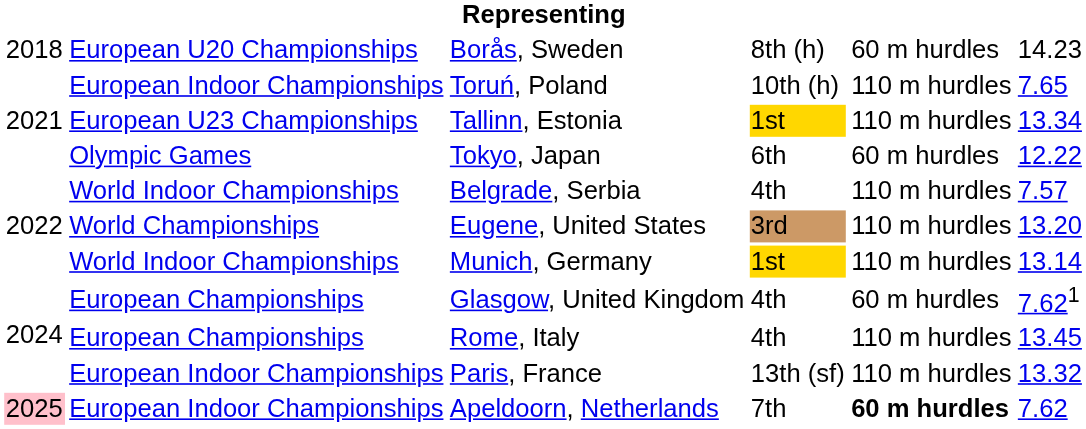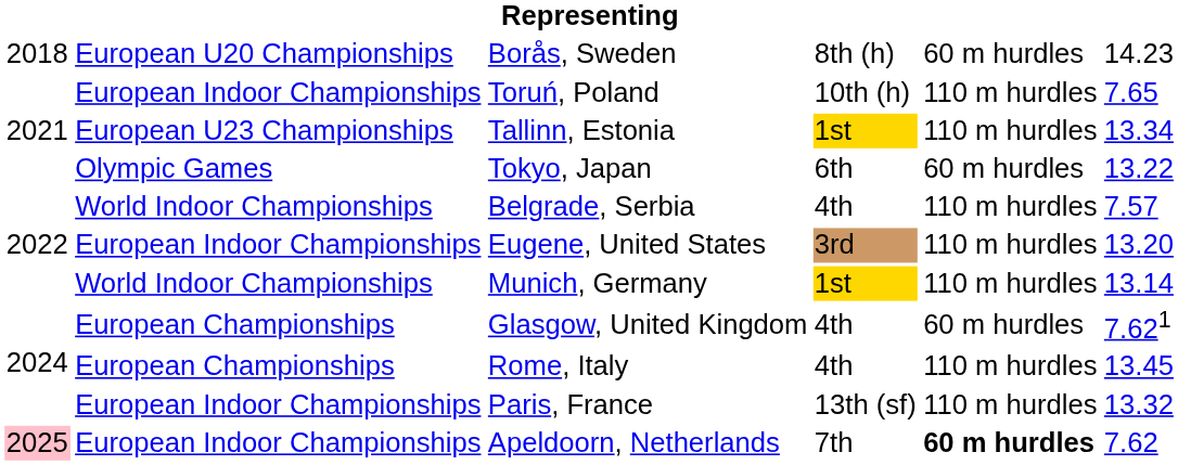 <table>
 <tr>
 <th colspan="6">Representing </th>
 </tr>
 <tr>
 <td>2018</td>
 <td><a href='#'>European U20 Championships</a></td>
 <td><a href='#'>Borås</a>, Sweden</td>
 <td>8th (h)</td>
 <td>60 m hurdles </td>
 <td>14.23</td>
 </tr>
 <tr>
 <td rowspan=3>2021</td>
 <td><a href='#'>European Indoor Championships</a></td>
 <td><a href='#'>Toruń</a>, Poland</td>
 <td>10th (h)</td>
 <td>110 m hurdles</td>
 <td><a href='#'>7.65</a></td>
 </tr>
 <tr>
 <td><a href='#'>European U23 Championships</a></td>
 <td><a href='#'>Tallinn</a>, Estonia</td>
 <td bgcolor="gold">1st</td>
 <td>110 m hurdles</td>
 <td><a href='#'>13.34</a></td>
 </tr>
 <tr>
 <td><a href='#'>Olympic Games</a></td>
 <td><a href='#'>Tokyo</a>, Japan</td>
 <td>6th</td>
 <td>60 m hurdles </td>
-<td><a href='#'>12.22</a></td>
+<td><a href='#'>13.22</a></td>
 </tr>
 <tr>
 <td rowspan=3>2022</td>
 <td><a href='#'>World Indoor Championships</a></td>
 <td><a href='#'>Belgrade</a>, Serbia</td>
 <td>4th</td>
 <td>110 m hurdles</td>
 <td><a href='#'>7.57</a></td>
 </tr>
 <tr>
-<td><a href='#'>World Championships</a></td>
+<td><a href='#'>European Indoor Championships</a></td>
 <td><a href='#'>Eugene</a>, United States</td>
 <td bgcolor="cc9966">3rd</td>
 <td>110 m hurdles</td>
 <td><a href='#'>13.20</a></td>
 </tr>
 <tr>
 <td><a href='#'>World Indoor Championships</a></td>
 <td><a href='#'>Munich</a>, Germany</td>
 <td bgcolor="gold">1st</td>
 <td>110 m hurdles</td>
 <td><a href='#'>13.14</a></td>
 </tr>
 <tr>
 <td rowspan=3>2024</td>
 <td><a href='#'>European Championships</a></td>
 <td><a href='#'>Glasgow</a>, United Kingdom</td>
 <td>4th</td>
 <td>60 m hurdles </td>
 <td><a href='#'>7.62</a><sup>1</sup></td>
 </tr>
 <tr>
 <td><a href='#'>European Championships</a></td>
 <td><a href='#'>Rome</a>, Italy</td>
 <td>4th</td>
 <td>110 m hurdles</td>
 <td><a href='#'>13.45</a></td>
 </tr>
 <tr>
 <td><a href='#'>European Indoor Championships</a></td>
 <td><a href='#'>Paris</a>, France</td>
 <td>13th (sf)</td>
 <td>110 m hurdles</td>
 <td><a href='#'>13.32</a></td>
 </tr>
 <tr>
 <td style="background: pink;">2025</td>
 <td><a href='#'>European Indoor Championships</a></td>
 <td><a href='#'>Apeldoorn</a>, <a href='#'>Netherlands</a></td>
 <td>7th</td>
 <td><strong>60 m hurdles </strong></td>
 <td><a href='#'>7.62</a></td>
 </tr>
 </table>
